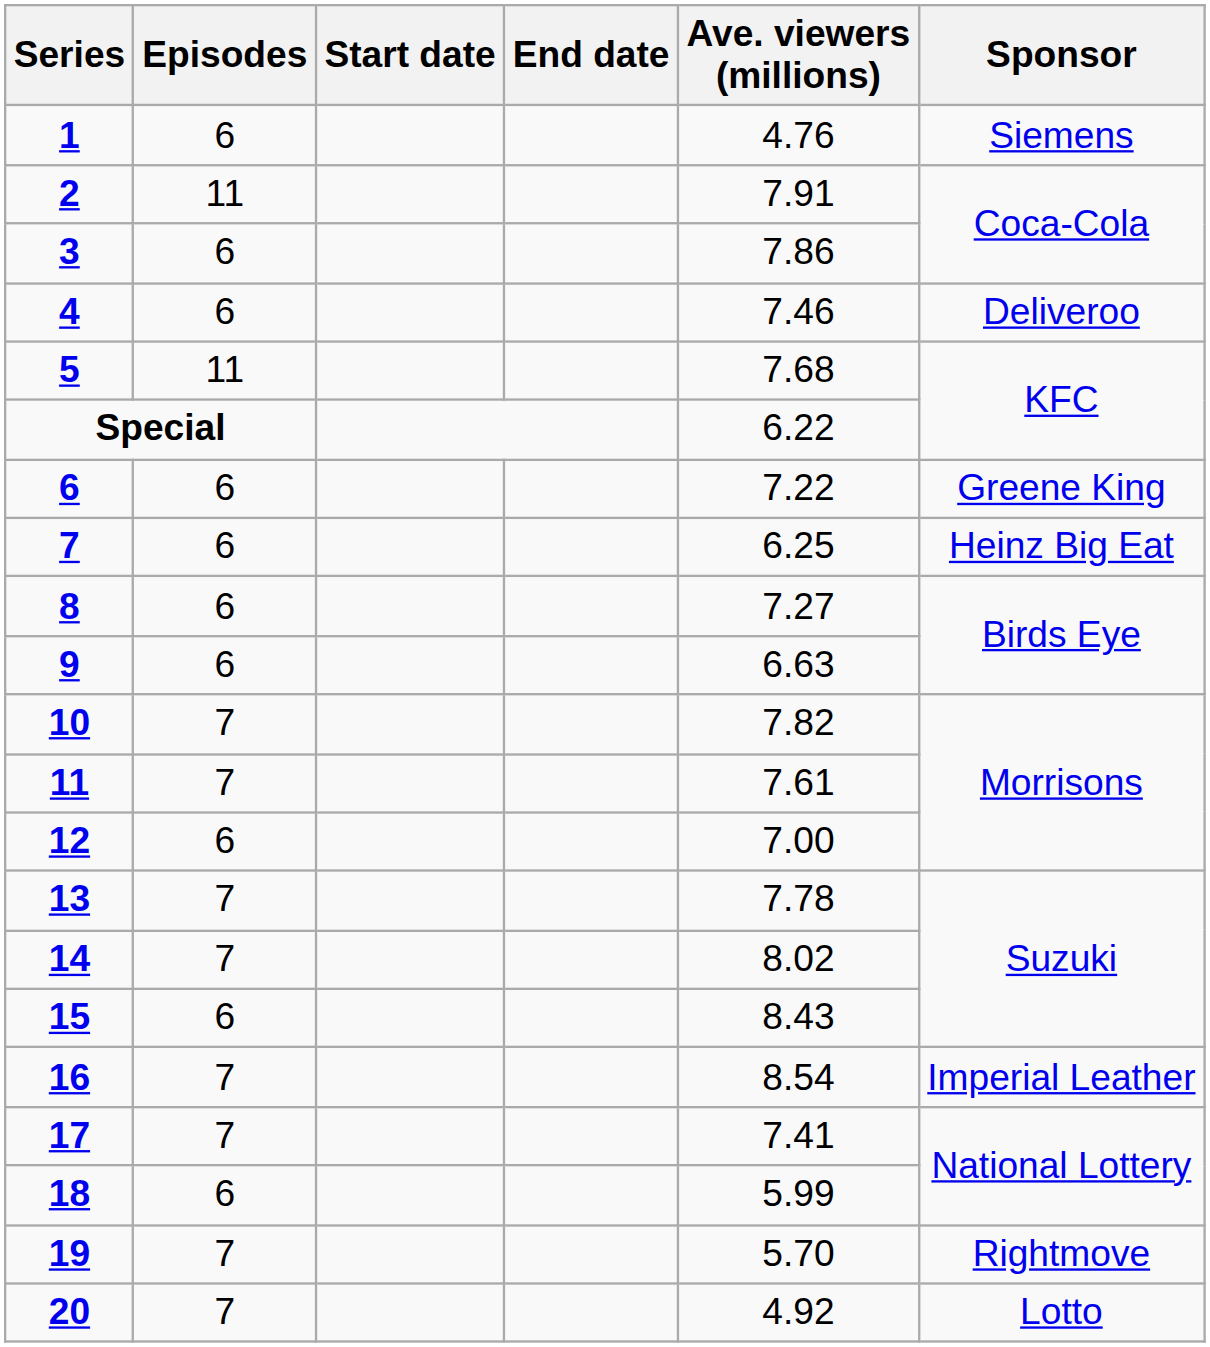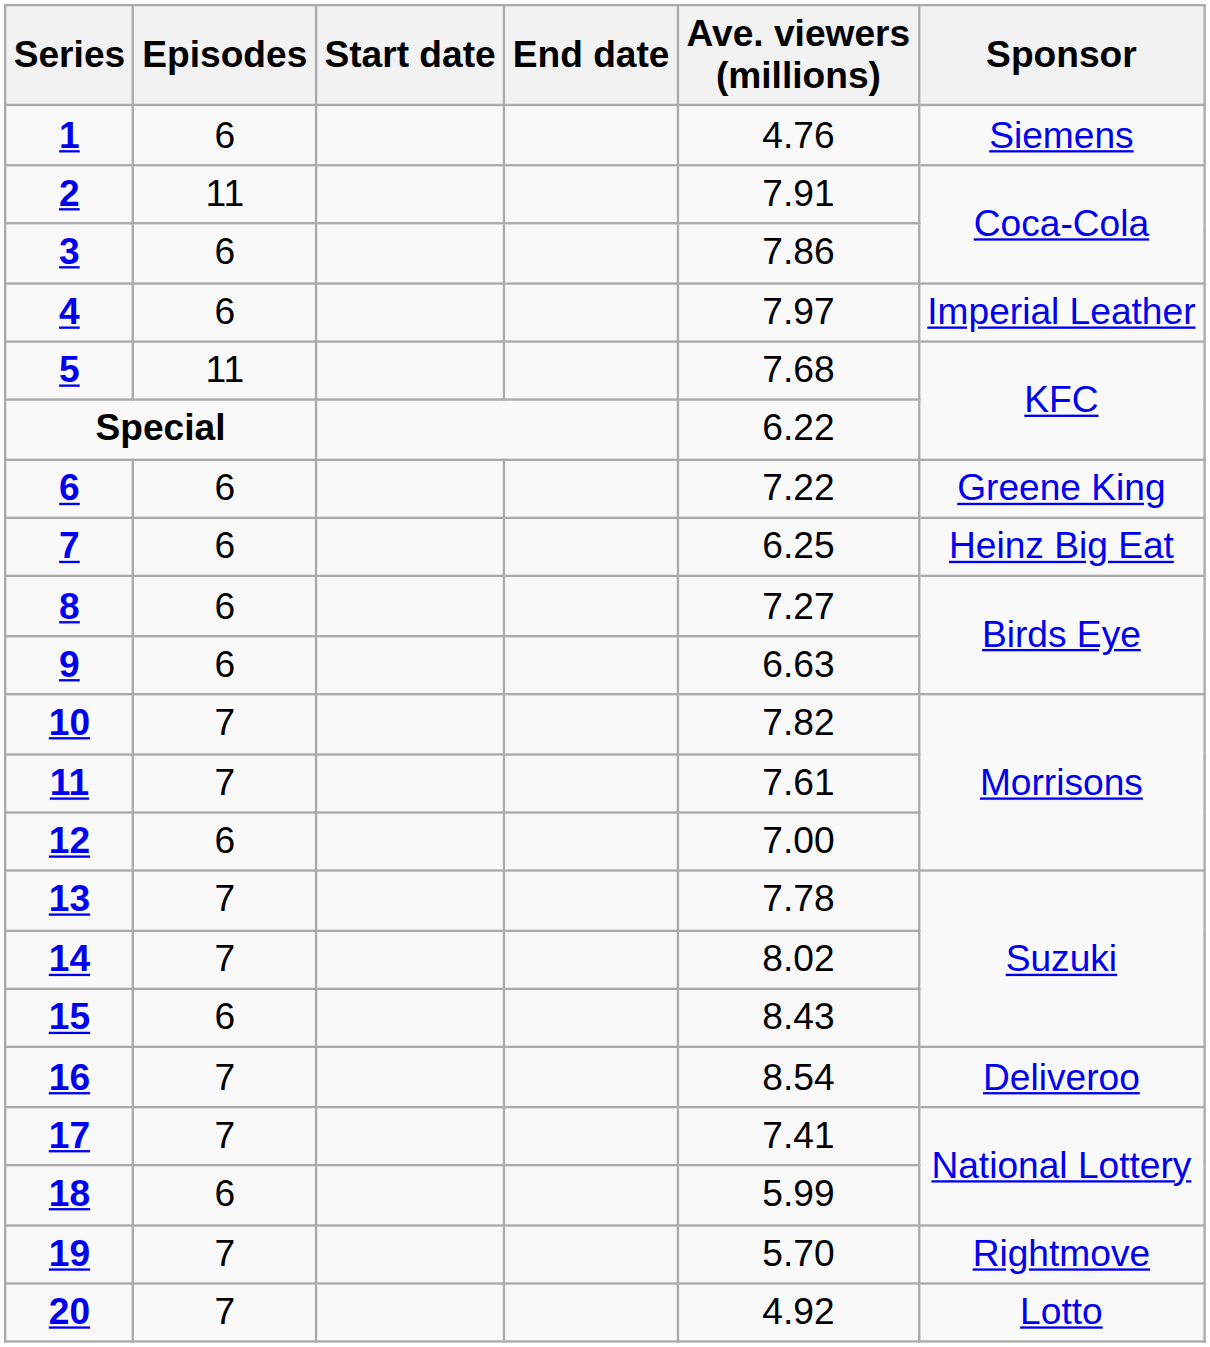 <table class="wikitable" style="text-align:center;">
 <tr>
 <th>Series</th>
 <th>Episodes</th>
 <th>Start date</th>
 <th>End date</th>
 <th>Ave. viewers<br>(millions)</th>
 <th>Sponsor</th>
 </tr>
 <tr>
 <td><strong><a href='#'>1</a></strong></td>
 <td>6</td>
 <td></td>
 <td></td>
 <td>4.76</td>
 <td><a href='#'>Siemens</a></td>
 </tr>
 <tr>
 <td><strong><a href='#'>2</a></strong></td>
 <td>11</td>
 <td></td>
 <td></td>
 <td>7.91</td>
 <td rowspan="2"><a href='#'>Coca-Cola</a></td>
 </tr>
 <tr>
 <td><strong><a href='#'>3</a></strong></td>
 <td>6</td>
 <td></td>
 <td></td>
 <td>7.86</td>
 </tr>
 <tr>
 <td><strong><a href='#'>4</a></strong></td>
 <td>6</td>
 <td></td>
 <td></td>
-<td>7.46</td>
-<td><a href='#'>Deliveroo</a></td>
+<td>7.97</td>
+<td><a href='#'>Imperial Leather</a></td>
 </tr>
 <tr>
 <td><strong><a href='#'>5</a></strong></td>
 <td>11</td>
 <td></td>
 <td></td>
 <td>7.68</td>
 <td rowspan="2"><a href='#'>KFC</a></td>
 </tr>
 <tr>
 <td colspan="2"><strong>Special</strong></td>
 <td colspan="2"></td>
 <td>6.22</td>
 </tr>
 <tr>
 <td><strong><a href='#'>6</a></strong></td>
 <td>6</td>
 <td></td>
 <td></td>
 <td>7.22</td>
 <td><a href='#'>Greene King</a></td>
 </tr>
 <tr>
 <td><strong><a href='#'>7</a></strong></td>
 <td>6</td>
 <td></td>
 <td></td>
 <td>6.25</td>
 <td><a href='#'>Heinz Big Eat</a></td>
 </tr>
 <tr>
 <td><strong><a href='#'>8</a></strong></td>
 <td>6</td>
 <td></td>
 <td></td>
 <td>7.27</td>
 <td rowspan="2"><a href='#'>Birds Eye</a></td>
 </tr>
 <tr>
 <td><strong><a href='#'>9</a></strong></td>
 <td>6</td>
 <td></td>
 <td></td>
 <td>6.63</td>
 </tr>
 <tr>
 <td><strong><a href='#'>10</a></strong></td>
 <td>7</td>
 <td></td>
 <td></td>
 <td>7.82</td>
 <td rowspan="3"><a href='#'>Morrisons</a></td>
 </tr>
 <tr>
 <td><strong><a href='#'>11</a></strong></td>
 <td>7</td>
 <td></td>
 <td></td>
 <td>7.61</td>
 </tr>
 <tr>
 <td><strong><a href='#'>12</a></strong></td>
 <td>6</td>
 <td></td>
 <td></td>
 <td>7.00</td>
 </tr>
 <tr>
 <td><strong><a href='#'>13</a></strong></td>
 <td>7</td>
 <td></td>
 <td></td>
 <td>7.78</td>
 <td rowspan="3"><a href='#'>Suzuki</a></td>
 </tr>
 <tr>
 <td><strong><a href='#'>14</a></strong></td>
 <td>7</td>
 <td></td>
 <td></td>
 <td>8.02</td>
 </tr>
 <tr>
 <td><strong><a href='#'>15</a></strong></td>
 <td>6</td>
 <td></td>
 <td></td>
 <td>8.43</td>
 </tr>
 <tr>
 <td><strong><a href='#'>16</a></strong></td>
 <td>7</td>
 <td></td>
 <td></td>
 <td>8.54</td>
-<td><a href='#'>Imperial Leather</a></td>
+<td><a href='#'>Deliveroo</a></td>
 </tr>
 <tr>
 <td><strong><a href='#'>17</a></strong></td>
 <td>7</td>
 <td></td>
 <td></td>
 <td>7.41</td>
 <td rowspan="2"><a href='#'>National Lottery</a></td>
 </tr>
 <tr>
 <td><strong><a href='#'>18</a></strong></td>
 <td>6</td>
 <td></td>
 <td></td>
 <td>5.99</td>
 </tr>
 <tr>
 <td><strong><a href='#'>19</a></strong></td>
 <td>7</td>
 <td></td>
 <td></td>
 <td>5.70</td>
 <td><a href='#'>Rightmove</a></td>
 </tr>
 <tr>
 <td><strong><a href='#'>20</a></strong></td>
 <td>7</td>
 <td></td>
 <td></td>
 <td>4.92</td>
 <td><a href='#'>Lotto</a></td>
 </tr>
 </table>
